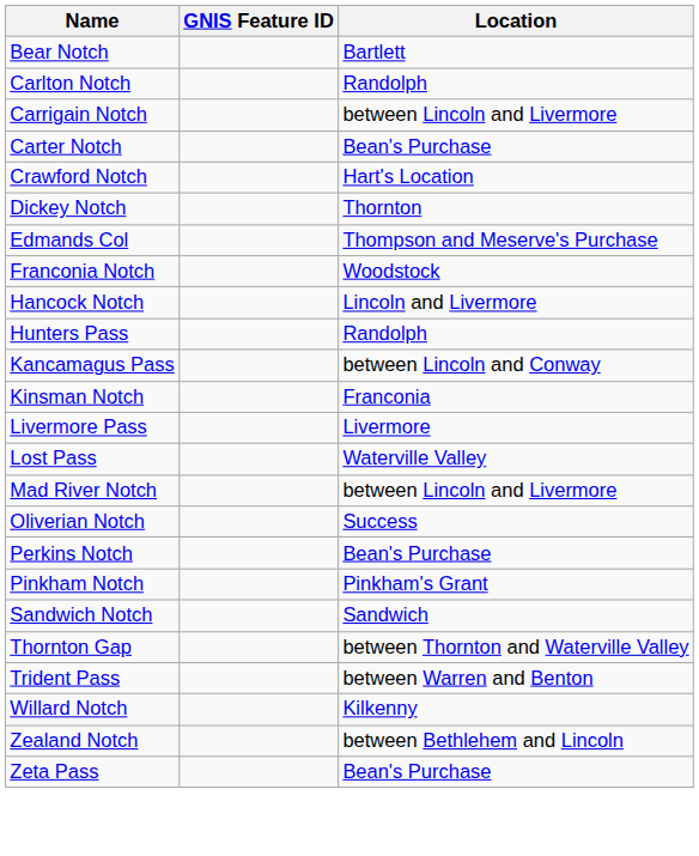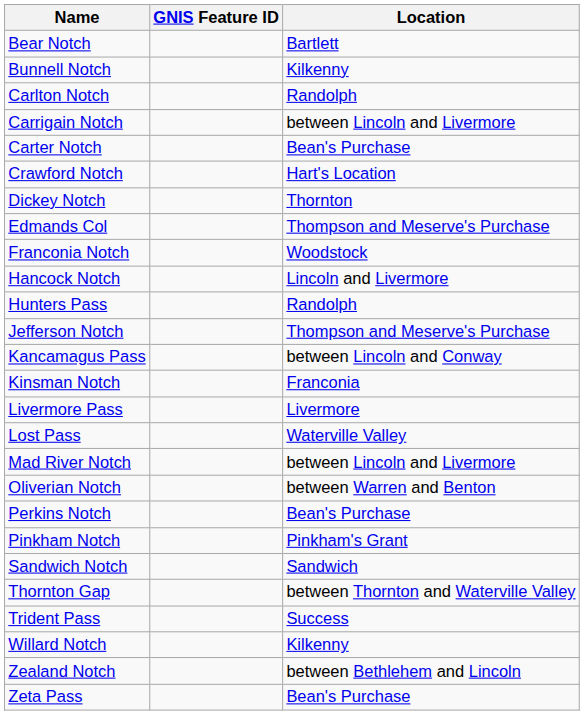 <table class="wikitable sortable">
 <tr>
 <th>Name</th>
 <th><a href='#'>GNIS</a> Feature ID</th>
 <th>Location</th>
 </tr>
 <tr>
 <td><a href='#'>Bear Notch</a></td>
 <td></td>
 <td><a href='#'>Bartlett</a></td>
+</tr>
+<tr>
+<td><a href='#'>Bunnell Notch</a></td>
+<td></td>
+<td><a href='#'>Kilkenny</a></td>
 </tr>
 <tr>
 <td><a href='#'>Carlton Notch</a></td>
 <td></td>
 <td><a href='#'>Randolph</a></td>
 </tr>
 <tr>
 <td><a href='#'>Carrigain Notch</a></td>
 <td></td>
 <td>between <a href='#'>Lincoln</a> and <a href='#'>Livermore</a></td>
 </tr>
 <tr>
 <td><a href='#'>Carter Notch</a></td>
 <td></td>
 <td><a href='#'>Bean's Purchase</a></td>
 </tr>
 <tr>
 <td><a href='#'>Crawford Notch</a></td>
 <td></td>
 <td><a href='#'>Hart's Location</a></td>
 </tr>
 <tr>
 <td><a href='#'>Dickey Notch</a></td>
 <td></td>
 <td><a href='#'>Thornton</a></td>
 </tr>
 <tr>
 <td><a href='#'>Edmands Col</a></td>
 <td></td>
 <td><a href='#'>Thompson and Meserve's Purchase</a></td>
 </tr>
 <tr>
 <td><a href='#'>Franconia Notch</a></td>
 <td></td>
 <td><a href='#'>Woodstock</a></td>
 </tr>
 <tr>
 <td><a href='#'>Hancock Notch</a></td>
 <td></td>
 <td><a href='#'>Lincoln</a> and <a href='#'>Livermore</a></td>
 </tr>
 <tr>
 <td><a href='#'>Hunters Pass</a></td>
 <td></td>
 <td><a href='#'>Randolph</a></td>
 </tr>
 <tr>
+<td><a href='#'>Jefferson Notch</a></td>
+<td></td>
+<td><a href='#'>Thompson and Meserve's Purchase</a></td>
+</tr>
+<tr>
 <td><a href='#'>Kancamagus Pass</a></td>
 <td></td>
 <td>between <a href='#'>Lincoln</a> and <a href='#'>Conway</a></td>
 </tr>
 <tr>
 <td><a href='#'>Kinsman Notch</a></td>
 <td></td>
 <td><a href='#'>Franconia</a></td>
 </tr>
 <tr>
 <td><a href='#'>Livermore Pass</a></td>
 <td></td>
 <td><a href='#'>Livermore</a></td>
 </tr>
 <tr>
 <td><a href='#'>Lost Pass</a></td>
 <td></td>
 <td><a href='#'>Waterville Valley</a></td>
 </tr>
 <tr>
 <td><a href='#'>Mad River Notch</a></td>
 <td></td>
 <td>between <a href='#'>Lincoln</a> and <a href='#'>Livermore</a></td>
 </tr>
 <tr>
 <td><a href='#'>Oliverian Notch</a></td>
 <td></td>
-<td><a href='#'>Success</a></td>
+<td>between <a href='#'>Warren</a> and <a href='#'>Benton</a></td>
 </tr>
 <tr>
 <td><a href='#'>Perkins Notch</a></td>
 <td></td>
 <td><a href='#'>Bean's Purchase</a></td>
 </tr>
 <tr>
 <td><a href='#'>Pinkham Notch</a></td>
 <td></td>
 <td><a href='#'>Pinkham's Grant</a></td>
 </tr>
 <tr>
 <td><a href='#'>Sandwich Notch</a></td>
 <td></td>
 <td><a href='#'>Sandwich</a></td>
 </tr>
 <tr>
 <td><a href='#'>Thornton Gap</a></td>
 <td></td>
 <td>between <a href='#'>Thornton</a> and <a href='#'>Waterville Valley</a></td>
 </tr>
 <tr>
 <td><a href='#'>Trident Pass</a></td>
 <td></td>
-<td>between <a href='#'>Warren</a> and <a href='#'>Benton</a></td>
+<td><a href='#'>Success</a></td>
 </tr>
 <tr>
 <td><a href='#'>Willard Notch</a></td>
 <td></td>
 <td><a href='#'>Kilkenny</a></td>
 </tr>
 <tr>
 <td><a href='#'>Zealand Notch</a></td>
 <td></td>
 <td>between <a href='#'>Bethlehem</a> and <a href='#'>Lincoln</a></td>
 </tr>
 <tr>
 <td><a href='#'>Zeta Pass</a></td>
 <td></td>
 <td><a href='#'>Bean's Purchase</a></td>
 </tr>
 </table>
